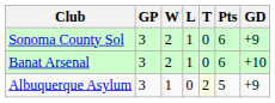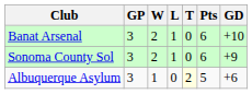 <table class="wikitable">
 <tr>
 <th>Club</th>
 <th>GP</th>
 <th>W</th>
 <th>L</th>
 <th>T</th>
 <th>Pts</th>
 <th>GD</th>
 </tr>
 <tr bgcolor=#ccffcc>
+<td><a href='#'>Banat Arsenal</a></td>
+<td>3</td>
+<td>2</td>
+<td>1</td>
+<td>0</td>
+<td>6</td>
+<td>+10</td>
+</tr>
+<tr bgcolor=#ccffcc>
 <td><a href='#'>Sonoma County Sol</a></td>
 <td>3</td>
 <td>2</td>
 <td>1</td>
 <td>0</td>
 <td>6</td>
 <td>+9</td>
 </tr>
-<tr bgcolor=#ccffcc>
-<td><a href='#'>Banat Arsenal</a></td>
-<td>3</td>
-<td>2</td>
-<td>1</td>
-<td>0</td>
-<td>6</td>
-<td>+10</td>
-</tr>
 <tr>
 <td><a href='#'>Albuquerque Asylum</a></td>
 <td>3</td>
 <td>1</td>
 <td>0</td>
 <td style="background: lightyellow;">2</td>
 <td>5</td>
-<td>+9</td>
+<td>+6</td>
 </tr>
 </table>
